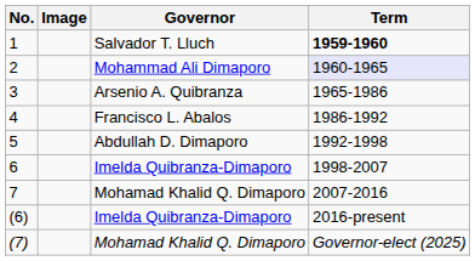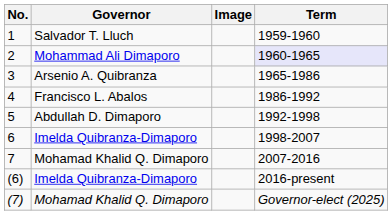 <table class="wikitable sortable">
 <tr>
 <th>No.</th>
+<th>Governor</th>
 <th>Image</th>
-<th>Governor</th>
 <th>Term</th>
 </tr>
 <tr>
 <td>1</td>
+<td>Salvador T. Lluch</td>
 <td></td>
-<td>Salvador T. Lluch</td>
-<td><strong>1959-1960</strong></td>
+<td>1959-1960</td>
 </tr>
 <tr>
 <td>2</td>
+<td><a href='#'>Mohammad Ali Dimaporo</a></td>
 <td></td>
-<td><a href='#'>Mohammad Ali Dimaporo</a></td>
 <td style="background: lavender;">1960-1965</td>
 </tr>
 <tr>
 <td>3</td>
+<td>Arsenio A. Quibranza</td>
 <td></td>
-<td>Arsenio A. Quibranza</td>
 <td>1965-1986</td>
 </tr>
 <tr>
 <td>4</td>
+<td>Francisco L. Abalos</td>
 <td></td>
-<td>Francisco L. Abalos</td>
 <td>1986-1992</td>
 </tr>
 <tr>
 <td>5</td>
+<td>Abdullah D. Dimaporo</td>
 <td></td>
-<td>Abdullah D. Dimaporo</td>
 <td>1992-1998</td>
 </tr>
 <tr>
 <td>6</td>
+<td><a href='#'>Imelda Quibranza-Dimaporo</a></td>
 <td></td>
-<td><a href='#'>Imelda Quibranza-Dimaporo</a></td>
 <td>1998-2007</td>
 </tr>
 <tr>
 <td>7</td>
+<td>Mohamad Khalid Q. Dimaporo</td>
 <td></td>
-<td>Mohamad Khalid Q. Dimaporo</td>
 <td>2007-2016</td>
 </tr>
 <tr>
 <td>(6)</td>
+<td><a href='#'>Imelda Quibranza-Dimaporo</a></td>
 <td></td>
-<td><a href='#'>Imelda Quibranza-Dimaporo</a></td>
 <td>2016-present</td>
 </tr>
 <tr>
 <td><em>(7)</em></td>
+<td><em>Mohamad Khalid Q. Dimaporo</em></td>
 <td></td>
-<td><em>Mohamad Khalid Q. Dimaporo</em></td>
 <td><em>Governor-elect (2025)</em></td>
 </tr>
 </table>
